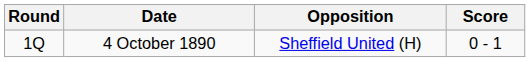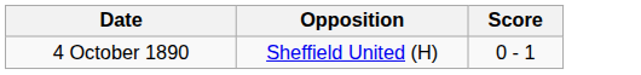 <table class="wikitable plainrowheaders" style="text-align:center;margin:0">
 <tr>
-<th scope="col" style="width:25px">Round</th>
 <th scope="col" style="width:180px">Date</th>
 <th scope="col" style="width:180px">Opposition</th>
 <th scope="col" style="width:70px">Score</th>
 </tr>
 <tr>
-<td scope="row" style="text-align:center">1Q</td>
 <td>4 October 1890</td>
 <td><a href='#'>Sheffield United</a> (H)</td>
 <td>0 - 1</td>
 </tr>
 </table>
